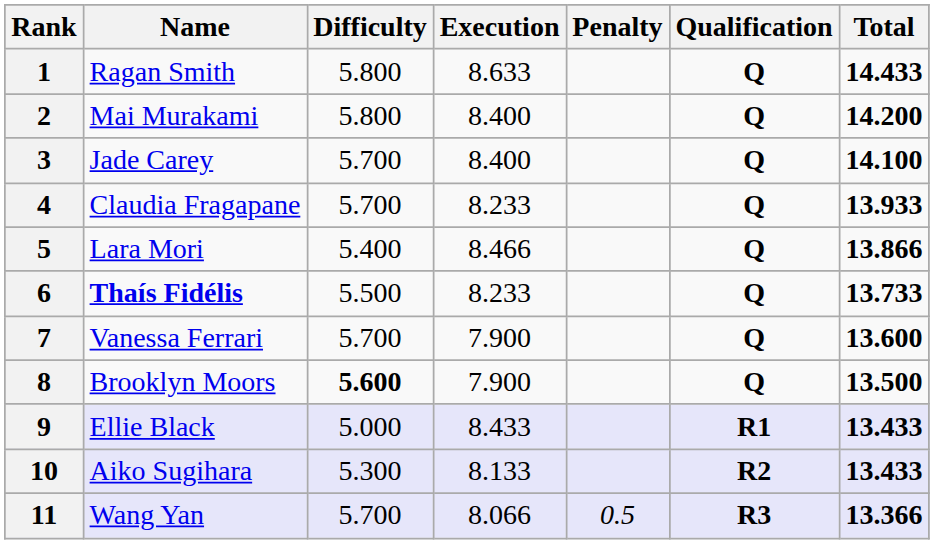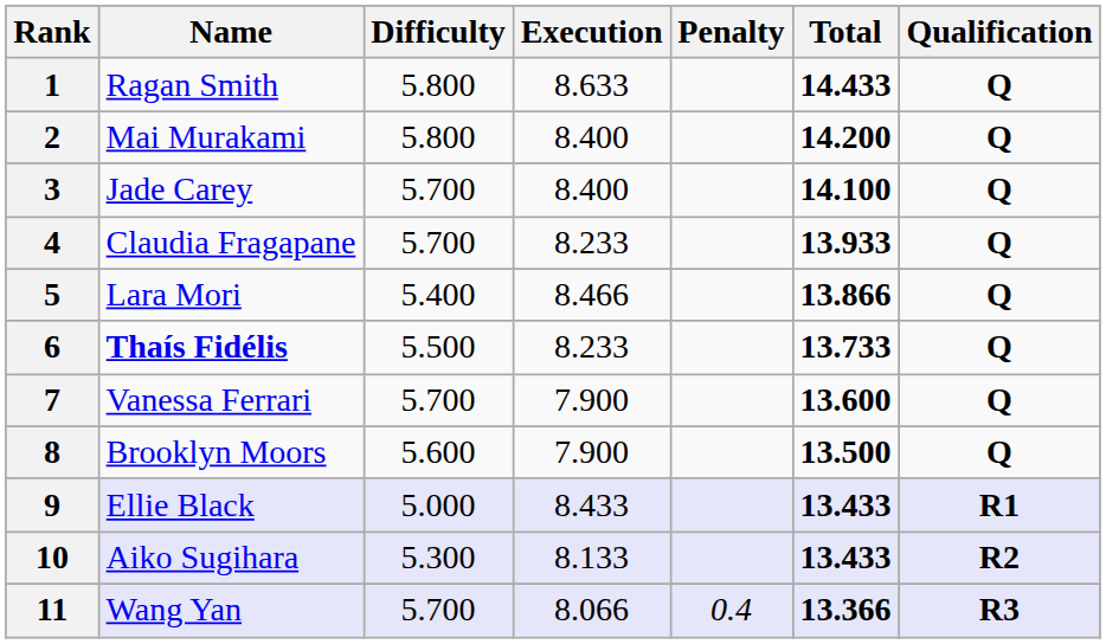 <table class="wikitable sortable" style="text-align:center">
 <tr>
 <th>Rank</th>
 <th>Name</th>
 <th>Difficulty</th>
 <th>Execution</th>
 <th>Penalty</th>
+<th>Total</th>
 <th>Qualification</th>
-<th>Total</th>
 </tr>
 <tr>
 <th><strong>1</strong></th>
 <td align="left"> <a href='#'>Ragan Smith</a></td>
 <td>5.800</td>
 <td>8.633</td>
 <td></td>
+<td><strong>14.433</strong></td>
 <td><strong>Q</strong></td>
-<td><strong>14.433</strong></td>
 </tr>
 <tr>
 <th><strong>2</strong></th>
 <td align="left"> <a href='#'>Mai Murakami</a></td>
 <td>5.800</td>
 <td>8.400</td>
 <td></td>
+<td><strong>14.200</strong></td>
 <td><strong>Q</strong></td>
-<td><strong>14.200</strong></td>
 </tr>
 <tr>
 <th><strong>3</strong></th>
 <td align="left"> <a href='#'>Jade Carey</a></td>
 <td>5.700</td>
 <td>8.400</td>
 <td></td>
+<td><strong>14.100</strong></td>
 <td><strong>Q</strong></td>
-<td><strong>14.100</strong></td>
 </tr>
 <tr>
 <th><strong>4</strong></th>
 <td align="left"> <a href='#'>Claudia Fragapane</a></td>
 <td>5.700</td>
 <td>8.233</td>
 <td></td>
+<td><strong>13.933</strong></td>
 <td><strong>Q</strong></td>
-<td><strong>13.933</strong></td>
 </tr>
 <tr>
 <th>5</th>
 <td align="left"> <a href='#'>Lara Mori</a></td>
 <td>5.400</td>
 <td>8.466</td>
 <td></td>
+<td><strong>13.866</strong></td>
 <td><strong>Q</strong></td>
-<td><strong>13.866</strong></td>
 </tr>
 <tr>
 <th>6</th>
 <td align="left"><strong> <a href='#'>Thaís Fidélis</a></strong></td>
 <td>5.500</td>
 <td>8.233</td>
 <td></td>
+<td><strong>13.733</strong></td>
 <td><strong>Q</strong></td>
-<td><strong>13.733</strong></td>
 </tr>
 <tr>
 <th>7</th>
 <td align="left"> <a href='#'>Vanessa Ferrari</a></td>
 <td>5.700</td>
 <td>7.900</td>
 <td></td>
+<td><strong>13.600</strong></td>
 <td><strong>Q</strong></td>
-<td><strong>13.600</strong></td>
 </tr>
 <tr>
 <th><strong>8</strong></th>
 <td align="left"> <a href='#'>Brooklyn Moors</a></td>
-<td><strong>5.600</strong></td>
+<td>5.600</td>
 <td>7.900</td>
 <td></td>
+<td><strong>13.500</strong></td>
 <td><strong>Q</strong></td>
-<td><strong>13.500</strong></td>
 </tr>
 <tr bgcolor="e6e6fa">
 <th><strong>9</strong></th>
 <td align="left"> <a href='#'>Ellie Black</a></td>
 <td>5.000</td>
 <td>8.433</td>
 <td></td>
+<td><strong>13.433</strong></td>
 <td><strong>R1</strong></td>
-<td><strong>13.433</strong></td>
 </tr>
 <tr bgcolor="e6e6fa">
 <th><strong>10</strong></th>
 <td align="left"> <a href='#'>Aiko Sugihara</a></td>
 <td>5.300</td>
 <td>8.133</td>
 <td></td>
+<td><strong>13.433</strong></td>
 <td><strong>R2</strong></td>
-<td><strong>13.433</strong></td>
 </tr>
 <tr bgcolor="e6e6fa">
 <th><strong>11</strong></th>
 <td align="left"> <a href='#'>Wang Yan</a></td>
 <td>5.700</td>
 <td>8.066</td>
-<td><em>0.5</em></td>
+<td><em>0.4</em></td>
+<td><strong>13.366</strong></td>
 <td><strong>R3</strong></td>
-<td><strong>13.366</strong></td>
 </tr>
 </table>
